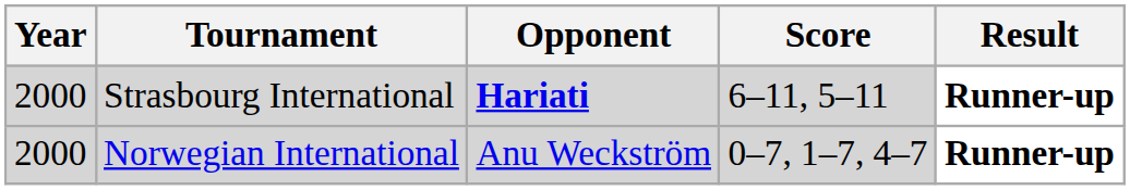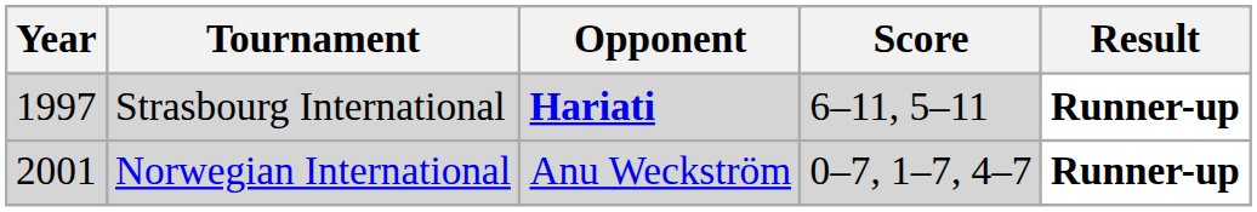 <table class="sortable wikitable" style="font-size: 90%;">
 <tr>
 <th>Year</th>
 <th>Tournament</th>
 <th>Opponent</th>
 <th>Score</th>
 <th>Result</th>
 </tr>
 <tr style="background:#D5D5D5">
-<td align="center">2000</td>
+<td align="center">1997</td>
 <td align="left">Strasbourg International</td>
 <td align="left"><strong> <a href='#'>Hariati</a></strong></td>
 <td align="left">6–11, 5–11</td>
 <td style="text-align:left; background:white"> <strong>Runner-up</strong></td>
 </tr>
 <tr style="background:#D5D5D5">
-<td align="center">2000</td>
+<td align="center">2001</td>
 <td align="left"><a href='#'>Norwegian International</a></td>
 <td align="left"> <a href='#'>Anu Weckström</a></td>
 <td align="left">0–7, 1–7, 4–7</td>
 <td style="text-align:left; background:white"> <strong>Runner-up</strong></td>
 </tr>
 </table>
